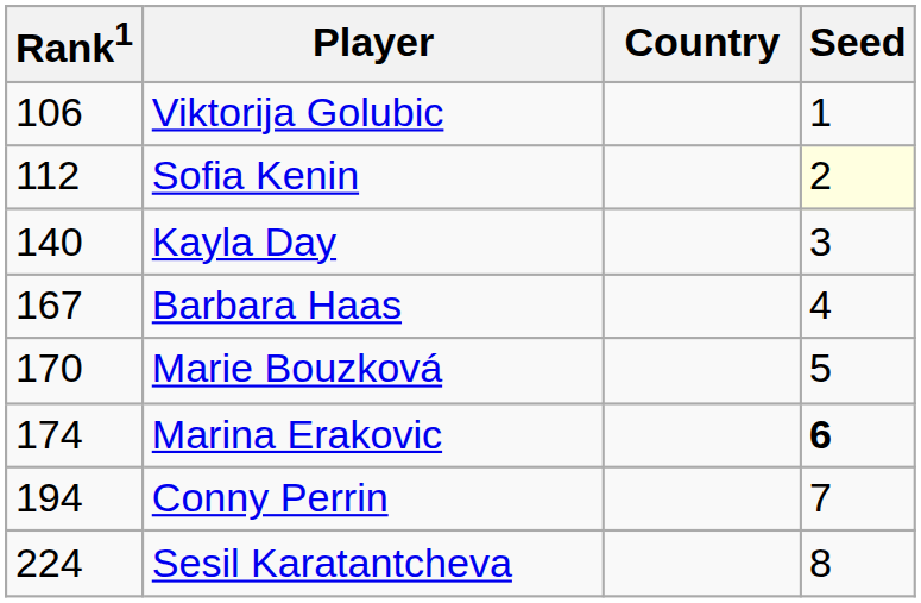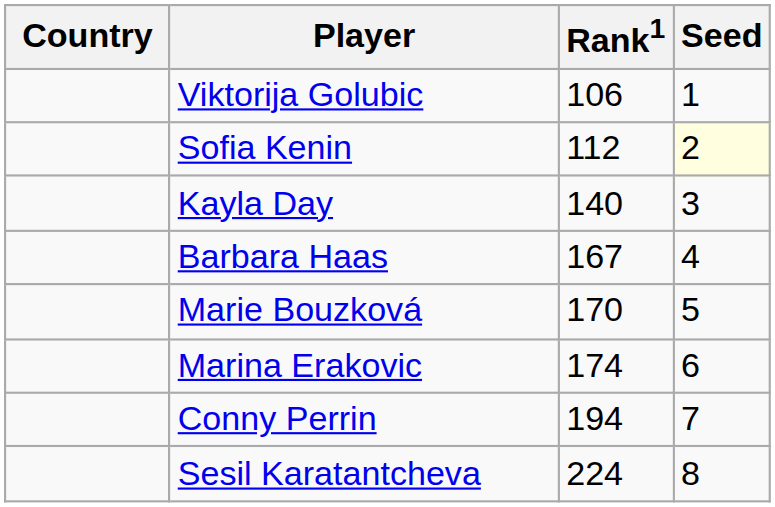 <table class="sortable wikitable">
 <tr>
+<th width="70">Country</th>
+<th width="175">Player</th>
 <th>Rank<sup>1</sup></th>
-<th width="175">Player</th>
-<th width="70">Country</th>
 <th>Seed</th>
 </tr>
 <tr>
+<td></td>
+<td><a href='#'>Viktorija Golubic</a></td>
 <td>106</td>
-<td><a href='#'>Viktorija Golubic</a></td>
-<td></td>
 <td>1</td>
 </tr>
 <tr>
+<td></td>
+<td><a href='#'>Sofia Kenin</a></td>
 <td>112</td>
-<td><a href='#'>Sofia Kenin</a></td>
-<td></td>
 <td style="background: lightyellow;">2</td>
 </tr>
 <tr>
+<td></td>
+<td><a href='#'>Kayla Day</a></td>
 <td>140</td>
-<td><a href='#'>Kayla Day</a></td>
-<td></td>
 <td>3</td>
 </tr>
 <tr>
+<td></td>
+<td><a href='#'>Barbara Haas</a></td>
 <td>167</td>
-<td><a href='#'>Barbara Haas</a></td>
-<td></td>
 <td>4</td>
 </tr>
 <tr>
+<td></td>
+<td><a href='#'>Marie Bouzková</a></td>
 <td>170</td>
-<td><a href='#'>Marie Bouzková</a></td>
-<td></td>
 <td>5</td>
 </tr>
 <tr>
+<td></td>
+<td><a href='#'>Marina Erakovic</a></td>
 <td>174</td>
-<td><a href='#'>Marina Erakovic</a></td>
-<td></td>
-<td><strong>6</strong></td>
+<td>6</td>
 </tr>
 <tr>
+<td></td>
+<td><a href='#'>Conny Perrin</a></td>
 <td>194</td>
-<td><a href='#'>Conny Perrin</a></td>
-<td></td>
 <td>7</td>
 </tr>
 <tr>
+<td></td>
+<td><a href='#'>Sesil Karatantcheva</a></td>
 <td>224</td>
-<td><a href='#'>Sesil Karatantcheva</a></td>
-<td></td>
 <td>8</td>
 </tr>
 </table>
